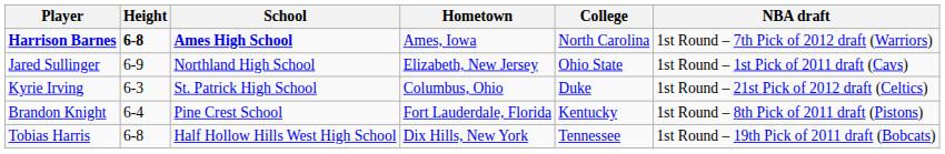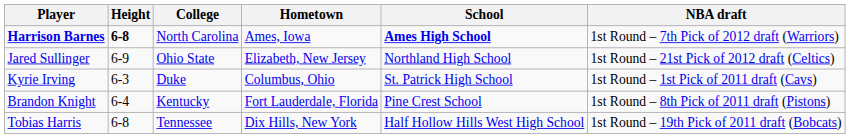 <table class="wikitable">
 <tr>
 <th>Player</th>
 <th>Height</th>
+<th>College</th>
+<th>Hometown</th>
 <th>School</th>
-<th>Hometown</th>
-<th>College</th>
 <th>NBA draft</th>
 </tr>
 <tr>
 <td><strong><a href='#'>Harrison Barnes</a></strong></td>
 <td><strong>6-8</strong></td>
+<td><a href='#'>North Carolina</a></td>
+<td><a href='#'>Ames, Iowa</a></td>
 <td><strong><a href='#'>Ames High School</a></strong></td>
-<td><a href='#'>Ames, Iowa</a></td>
-<td><a href='#'>North Carolina</a></td>
 <td>1st Round – <a href='#'>7th Pick of 2012 draft</a> (<a href='#'>Warriors</a>)</td>
 </tr>
 <tr>
 <td><a href='#'>Jared Sullinger</a></td>
 <td>6-9</td>
+<td><a href='#'>Ohio State</a></td>
+<td><a href='#'>Elizabeth, New Jersey</a></td>
 <td><a href='#'>Northland High School</a></td>
-<td><a href='#'>Elizabeth, New Jersey</a></td>
-<td><a href='#'>Ohio State</a></td>
-<td>1st Round – <a href='#'>1st Pick of 2011 draft</a> (<a href='#'>Cavs</a>)</td>
+<td>1st Round – <a href='#'>21st Pick of 2012 draft</a> (<a href='#'>Celtics</a>)</td>
 </tr>
 <tr>
 <td><a href='#'>Kyrie Irving</a></td>
 <td>6-3</td>
+<td><a href='#'>Duke</a></td>
+<td><a href='#'>Columbus, Ohio</a></td>
 <td><a href='#'>St. Patrick High School</a></td>
-<td><a href='#'>Columbus, Ohio</a></td>
-<td><a href='#'>Duke</a></td>
-<td>1st Round – <a href='#'>21st Pick of 2012 draft</a> (<a href='#'>Celtics</a>)</td>
+<td>1st Round – <a href='#'>1st Pick of 2011 draft</a> (<a href='#'>Cavs</a>)</td>
 </tr>
 <tr>
 <td><a href='#'>Brandon Knight</a></td>
 <td>6-4</td>
+<td><a href='#'>Kentucky</a></td>
+<td><a href='#'>Fort Lauderdale, Florida</a></td>
 <td><a href='#'>Pine Crest School</a></td>
-<td><a href='#'>Fort Lauderdale, Florida</a></td>
-<td><a href='#'>Kentucky</a></td>
 <td>1st Round – <a href='#'>8th Pick of 2011 draft</a> (<a href='#'>Pistons</a>)</td>
 </tr>
 <tr>
 <td><a href='#'>Tobias Harris</a></td>
 <td>6-8</td>
+<td><a href='#'>Tennessee</a></td>
+<td><a href='#'>Dix Hills, New York</a></td>
 <td><a href='#'>Half Hollow Hills West High School</a></td>
-<td><a href='#'>Dix Hills, New York</a></td>
-<td><a href='#'>Tennessee</a></td>
 <td>1st Round – <a href='#'>19th Pick of 2011 draft</a> (<a href='#'>Bobcats</a>)</td>
 </tr>
 </table>
